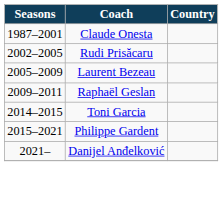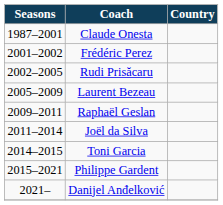 <table class="wikitable" style="text-align: center;">
 <tr>
 <th style="color:white; background:#0F3E5A">Seasons</th>
 <th style="color:white; background:#0F3E5A">Coach</th>
 <th style="color:white; background:#0F3E5A">Country</th>
 </tr>
 <tr>
 <td style="text-align: center">1987–2001</td>
 <td style="text-align: center"><a href='#'>Claude Onesta</a></td>
+<td style="text-align: center"></td>
+</tr>
+<tr>
+<td style="text-align: center">2001–2002</td>
+<td style="text-align: center"><a href='#'>Frédéric Perez</a></td>
 <td style="text-align: center"></td>
 </tr>
 <tr>
 <td style="text-align: center">2002–2005</td>
 <td style="text-align: center"><a href='#'>Rudi Prisăcaru</a></td>
 <td style="text-align: center"></td>
 </tr>
 <tr>
 <td style="text-align: center">2005–2009</td>
 <td style="text-align: center"><a href='#'>Laurent Bezeau</a></td>
 <td style="text-align: center"></td>
 </tr>
 <tr>
 <td style="text-align: center">2009–2011</td>
 <td style="text-align: center"><a href='#'>Raphaël Geslan</a></td>
+<td style="text-align: center"></td>
+</tr>
+<tr>
+<td style="text-align: center">2011–2014</td>
+<td style="text-align: center"><a href='#'>Joël da Silva</a></td>
 <td style="text-align: center"></td>
 </tr>
 <tr>
 <td style="text-align: center">2014–2015</td>
 <td style="text-align: center"><a href='#'>Toni Garcia</a></td>
 <td style="text-align: center"></td>
 </tr>
 <tr>
 <td style="text-align: center">2015–2021</td>
 <td style="text-align: center"><a href='#'>Philippe Gardent</a></td>
 <td style="text-align: center"></td>
 </tr>
 <tr>
 <td style="text-align: center">2021–</td>
 <td style="text-align: center"><a href='#'>Danijel Anđelković</a></td>
 <td style="text-align: center"></td>
 </tr>
 <tr>
 </tr>
 </table>
